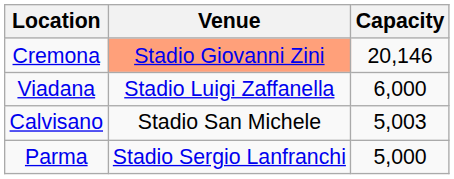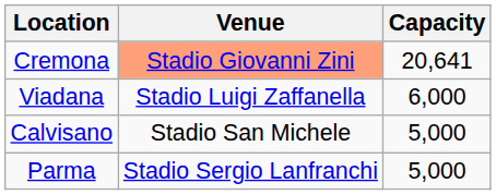 <table class="wikitable sortable" style="text-align: center;">
 <tr>
 <th>Location</th>
 <th>Venue</th>
 <th>Capacity</th>
 </tr>
 <tr>
 <td><a href='#'>Cremona</a></td>
 <td style="background: lightsalmon;"><a href='#'>Stadio Giovanni Zini</a></td>
-<td>20,146</td>
+<td>20,641</td>
 </tr>
 <tr>
 <td><a href='#'>Viadana</a></td>
 <td><a href='#'>Stadio Luigi Zaffanella</a></td>
 <td>6,000</td>
 </tr>
 <tr>
 <td><a href='#'>Calvisano</a></td>
 <td>Stadio San Michele</td>
-<td>5,003</td>
+<td>5,000</td>
 </tr>
 <tr>
 <td><a href='#'>Parma</a></td>
 <td><a href='#'>Stadio Sergio Lanfranchi</a></td>
 <td>5,000</td>
 </tr>
 </table>
